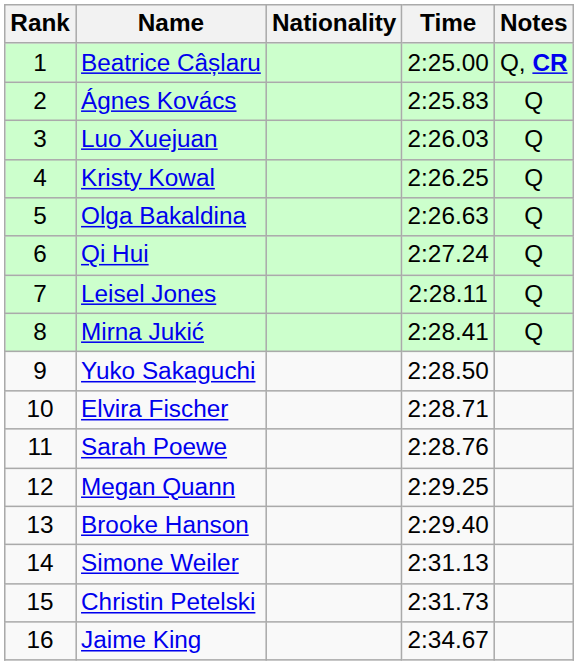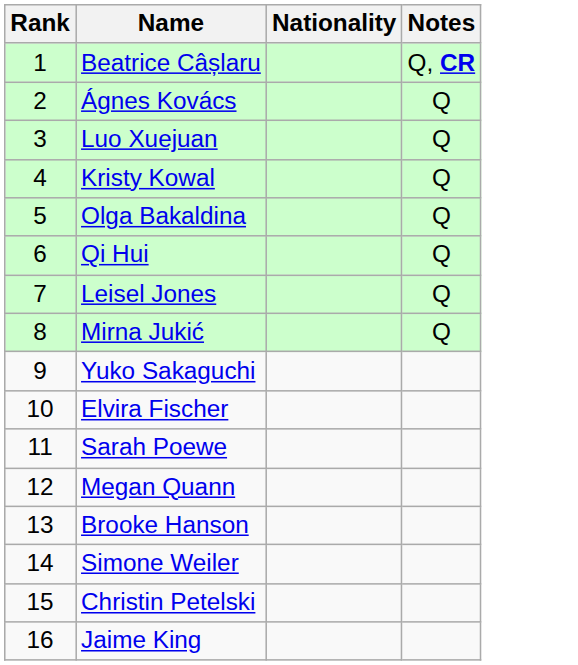 <table class="wikitable sortable" style="text-align:center">
 <tr>
 <th>Rank</th>
 <th>Name</th>
 <th>Nationality</th>
-<th>Time</th>
 <th>Notes</th>
 </tr>
 <tr bgcolor=ccffcc>
 <td>1</td>
 <td align=left><a href='#'>Beatrice Câșlaru</a></td>
 <td align=left></td>
-<td>2:25.00</td>
 <td>Q, <strong><a href='#'>CR</a></strong></td>
 </tr>
 <tr bgcolor=ccffcc>
 <td>2</td>
 <td align=left><a href='#'>Ágnes Kovács</a></td>
 <td align=left></td>
-<td>2:25.83</td>
 <td>Q</td>
 </tr>
 <tr bgcolor=ccffcc>
 <td>3</td>
 <td align=left><a href='#'>Luo Xuejuan</a></td>
 <td align=left></td>
-<td>2:26.03</td>
 <td>Q</td>
 </tr>
 <tr bgcolor=ccffcc>
 <td>4</td>
 <td align=left><a href='#'>Kristy Kowal</a></td>
 <td align=left></td>
-<td>2:26.25</td>
 <td>Q</td>
 </tr>
 <tr bgcolor=ccffcc>
 <td>5</td>
 <td align=left><a href='#'>Olga Bakaldina</a></td>
 <td align=left></td>
-<td>2:26.63</td>
 <td>Q</td>
 </tr>
 <tr bgcolor=ccffcc>
 <td>6</td>
 <td align=left><a href='#'>Qi Hui</a></td>
 <td align=left></td>
-<td>2:27.24</td>
 <td>Q</td>
 </tr>
 <tr bgcolor=ccffcc>
 <td>7</td>
 <td align=left><a href='#'>Leisel Jones</a></td>
 <td align=left></td>
-<td>2:28.11</td>
 <td>Q</td>
 </tr>
 <tr bgcolor=ccffcc>
 <td>8</td>
 <td align=left><a href='#'>Mirna Jukić</a></td>
 <td align=left></td>
-<td>2:28.41</td>
 <td>Q</td>
 </tr>
 <tr>
 <td>9</td>
 <td align=left><a href='#'>Yuko Sakaguchi</a></td>
 <td align=left></td>
-<td>2:28.50</td>
 <td></td>
 </tr>
 <tr>
 <td>10</td>
 <td align=left><a href='#'>Elvira Fischer</a></td>
 <td align=left></td>
-<td>2:28.71</td>
 <td></td>
 </tr>
 <tr>
 <td>11</td>
 <td align=left><a href='#'>Sarah Poewe</a></td>
 <td align=left></td>
-<td>2:28.76</td>
 <td></td>
 </tr>
 <tr>
 <td>12</td>
 <td align=left><a href='#'>Megan Quann</a></td>
 <td align=left></td>
-<td>2:29.25</td>
 <td></td>
 </tr>
 <tr>
 <td>13</td>
 <td align=left><a href='#'>Brooke Hanson</a></td>
 <td align=left></td>
-<td>2:29.40</td>
 <td></td>
 </tr>
 <tr>
 <td>14</td>
 <td align=left><a href='#'>Simone Weiler</a></td>
 <td align=left></td>
-<td>2:31.13</td>
 <td></td>
 </tr>
 <tr>
 <td>15</td>
 <td align=left><a href='#'>Christin Petelski</a></td>
 <td align=left></td>
-<td>2:31.73</td>
 <td></td>
 </tr>
 <tr>
 <td>16</td>
 <td align=left><a href='#'>Jaime King</a></td>
 <td align=left></td>
-<td>2:34.67</td>
 <td></td>
 </tr>
 </table>
